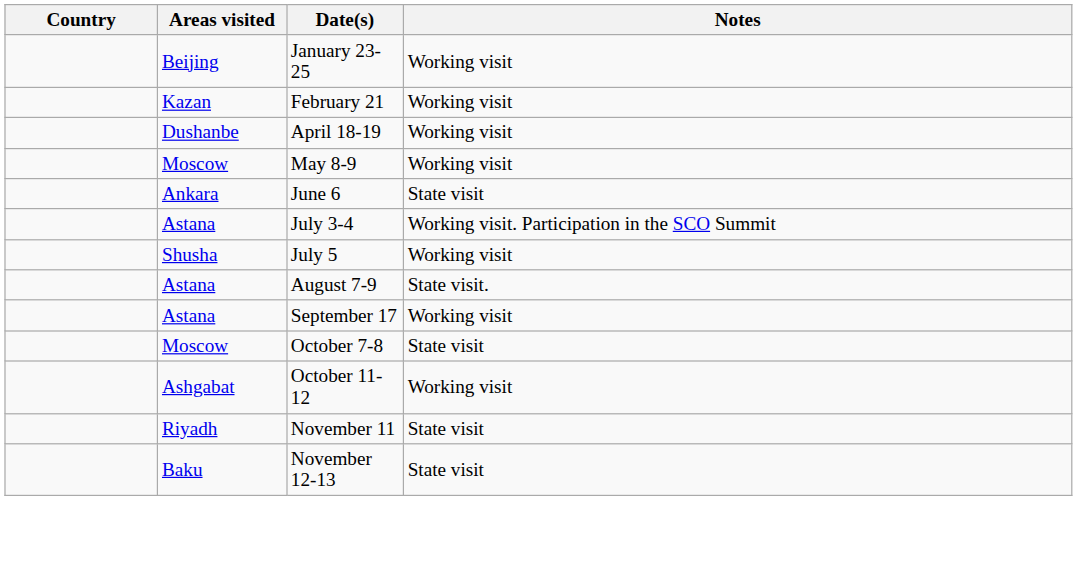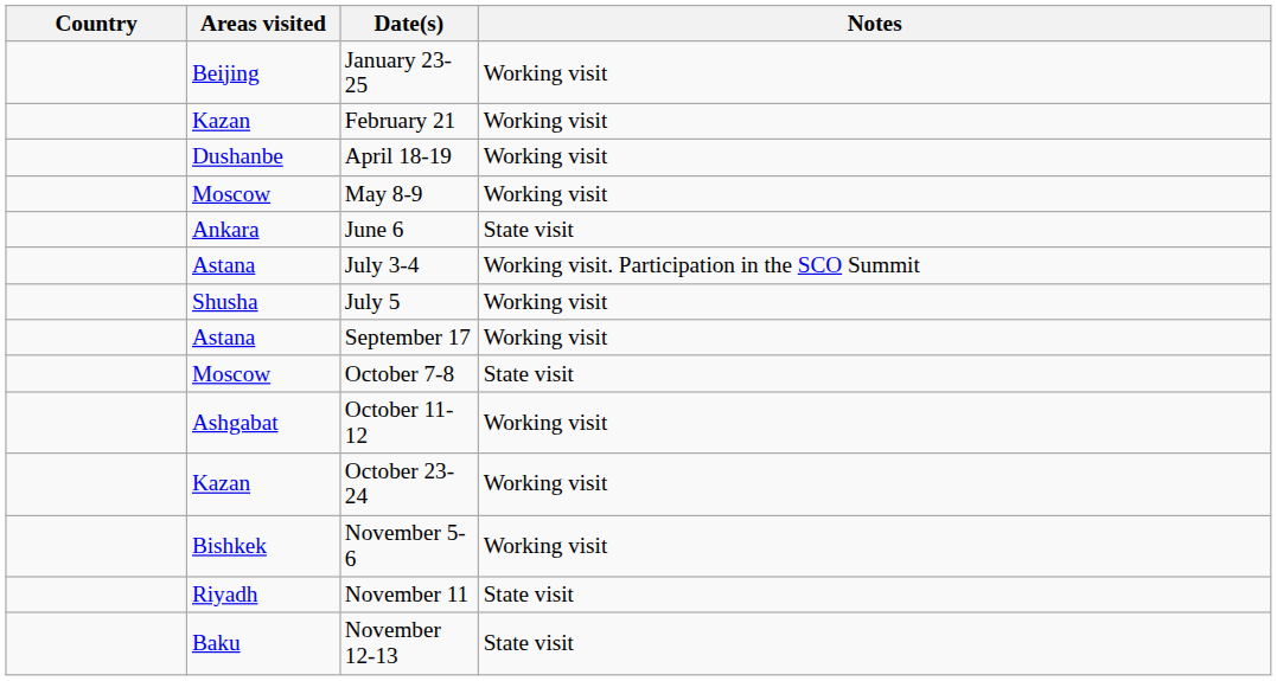 <table class="wikitable" style="margin: 1em auto 1em auto">
 <tr>
 <th width="120">Country</th>
 <th width="100">Areas visited</th>
 <th width="90">Date(s)</th>
 <th width="550">Notes</th>
 </tr>
 <tr>
 <td></td>
 <td><a href='#'>Beijing</a></td>
 <td>January 23-25</td>
 <td>Working visit</td>
 </tr>
 <tr>
 <td></td>
 <td><a href='#'>Kazan</a></td>
 <td>February 21</td>
 <td>Working visit</td>
 </tr>
 <tr>
 <td></td>
 <td><a href='#'>Dushanbe</a></td>
 <td>April 18-19</td>
 <td>Working visit</td>
 </tr>
 <tr>
 <td></td>
 <td><a href='#'>Moscow</a></td>
 <td>May 8-9</td>
 <td>Working visit</td>
 </tr>
 <tr>
 <td></td>
 <td><a href='#'>Ankara</a></td>
 <td>June 6</td>
 <td>State visit</td>
 </tr>
 <tr>
 <td></td>
 <td><a href='#'>Astana</a></td>
 <td>July 3-4</td>
 <td>Working visit. Participation in the <a href='#'>SCO</a> Summit</td>
 </tr>
 <tr>
 <td></td>
 <td><a href='#'>Shusha</a></td>
 <td>July 5</td>
 <td>Working visit</td>
 </tr>
 <tr>
 <td></td>
 <td><a href='#'>Astana</a></td>
-<td>August 7-9</td>
-<td>State visit.</td>
-</tr>
-<tr>
-<td></td>
-<td><a href='#'>Astana</a></td>
 <td>September 17</td>
 <td>Working visit</td>
 </tr>
 <tr>
 <td></td>
 <td><a href='#'>Moscow</a></td>
 <td>October 7-8</td>
 <td>State visit</td>
 </tr>
 <tr>
 <td></td>
 <td><a href='#'>Ashgabat</a></td>
 <td>October 11-12</td>
 <td>Working visit</td>
 </tr>
 <tr>
 <td></td>
+<td><a href='#'>Kazan</a></td>
+<td>October 23-24</td>
+<td>Working visit</td>
+</tr>
+<tr>
+<td></td>
+<td><a href='#'>Bishkek</a></td>
+<td>November 5-6</td>
+<td>Working visit</td>
+</tr>
+<tr>
+<td></td>
 <td><a href='#'>Riyadh</a></td>
 <td>November 11</td>
 <td>State visit</td>
 </tr>
 <tr>
 <td></td>
 <td><a href='#'>Baku</a></td>
 <td>November 12-13</td>
 <td>State visit</td>
 </tr>
 </table>
